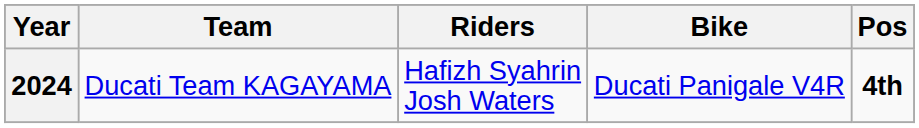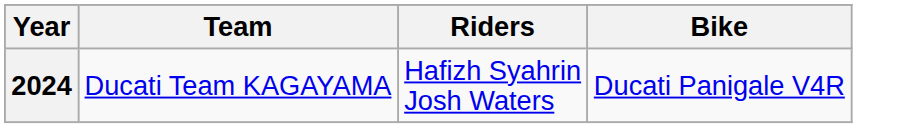 <table class="wikitable" style="font-size:90%">
 <tr>
 <th>Year</th>
 <th>Team</th>
 <th>Riders</th>
 <th>Bike</th>
-<th>Pos</th>
 </tr>
 <tr align="center">
 <th>2024</th>
 <td align="left"> <a href='#'>Ducati Team KAGAYAMA</a></td>
 <td align="left"> <a href='#'>Hafizh Syahrin</a><br> <a href='#'>Josh Waters</a></td>
 <td align="left"><a href='#'>Ducati Panigale V4R</a></td>
-<td style="background:#;"><strong>4th</strong></td>
 </tr>
 </table>
